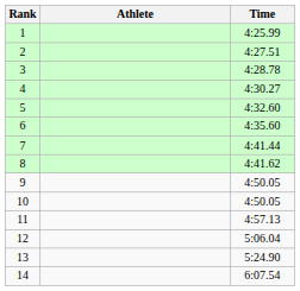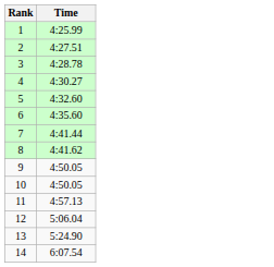 <table class=wikitable style="text-align:center">
 <tr>
 <th width=40>Rank</th>
-<th width=250>Athlete</th>
 <th width=80>Time</th>
 </tr>
 <tr bgcolor="ccffcc">
 <td>1</td>
-<td align=left></td>
 <td>4:25.99</td>
 </tr>
 <tr bgcolor="ccffcc">
 <td>2</td>
-<td align=left></td>
 <td>4:27.51</td>
 </tr>
 <tr bgcolor="ccffcc">
 <td>3</td>
-<td align=left></td>
 <td>4:28.78</td>
 </tr>
 <tr bgcolor="ccffcc">
 <td>4</td>
-<td align=left></td>
 <td>4:30.27</td>
 </tr>
 <tr bgcolor="ccffcc">
 <td>5</td>
-<td align=left></td>
 <td>4:32.60</td>
 </tr>
 <tr bgcolor="ccffcc">
 <td>6</td>
-<td align=left></td>
 <td>4:35.60</td>
 </tr>
 <tr bgcolor="ccffcc">
 <td>7 </td>
-<td align=left></td>
 <td>4:41.44</td>
 </tr>
 <tr bgcolor="ccffcc">
 <td>8</td>
-<td align=left></td>
 <td>4:41.62</td>
 </tr>
 <tr>
 <td>9 </td>
-<td align=left></td>
 <td>4:50.05</td>
 </tr>
 <tr>
 <td>10</td>
-<td align=left></td>
 <td>4:50.05</td>
 </tr>
 <tr>
 <td>11</td>
-<td align=left></td>
 <td>4:57.13</td>
 </tr>
 <tr>
 <td>12</td>
-<td align=left></td>
 <td>5:06.04</td>
 </tr>
 <tr>
 <td>13</td>
-<td align=left></td>
 <td>5:24.90</td>
 </tr>
 <tr>
 <td>14</td>
-<td align=left></td>
 <td>6:07.54</td>
 </tr>
 </table>
